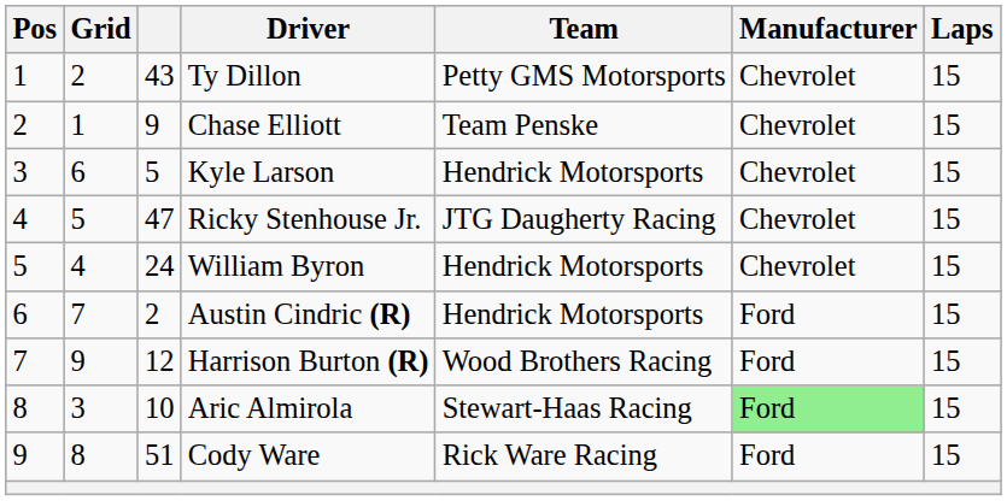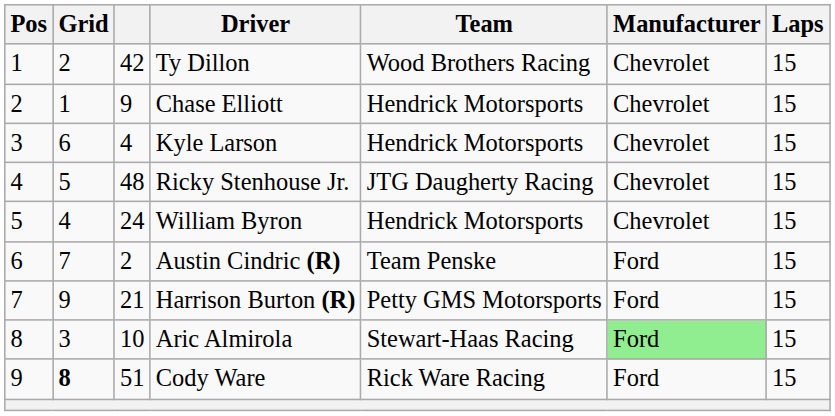 <table class="wikitable" style="font-size:98%">
 <tr>
 <th>Pos</th>
 <th>Grid</th>
 <th></th>
 <th>Driver</th>
 <th>Team</th>
 <th>Manufacturer</th>
 <th>Laps</th>
 </tr>
 <tr>
 <td>1</td>
 <td>2</td>
-<td>43</td>
+<td>42</td>
 <td>Ty Dillon</td>
-<td>Petty GMS Motorsports</td>
+<td>Wood Brothers Racing</td>
 <td>Chevrolet</td>
 <td>15</td>
 </tr>
 <tr>
 <td>2</td>
 <td>1</td>
 <td>9</td>
 <td>Chase Elliott</td>
-<td>Team Penske</td>
+<td>Hendrick Motorsports</td>
 <td>Chevrolet</td>
 <td>15</td>
 </tr>
 <tr>
 <td>3</td>
 <td>6</td>
-<td>5</td>
+<td>4</td>
 <td>Kyle Larson</td>
 <td>Hendrick Motorsports</td>
 <td>Chevrolet</td>
 <td>15</td>
 </tr>
 <tr>
 <td>4</td>
 <td>5</td>
-<td>47</td>
+<td>48</td>
 <td>Ricky Stenhouse Jr.</td>
 <td>JTG Daugherty Racing</td>
 <td>Chevrolet</td>
 <td>15</td>
 </tr>
 <tr>
 <td>5</td>
 <td>4</td>
 <td>24</td>
 <td>William Byron</td>
 <td>Hendrick Motorsports</td>
 <td>Chevrolet</td>
 <td>15</td>
 </tr>
 <tr>
 <td>6</td>
 <td>7</td>
 <td>2</td>
 <td>Austin Cindric <strong>(R)</strong></td>
-<td>Hendrick Motorsports</td>
+<td>Team Penske</td>
 <td>Ford</td>
 <td>15</td>
 </tr>
 <tr>
 <td>7</td>
 <td>9</td>
-<td>12</td>
+<td>21</td>
 <td>Harrison Burton <strong>(R)</strong></td>
-<td>Wood Brothers Racing</td>
+<td>Petty GMS Motorsports</td>
 <td>Ford</td>
 <td>15</td>
 </tr>
 <tr>
 <td>8</td>
 <td>3</td>
 <td>10</td>
 <td>Aric Almirola</td>
 <td>Stewart-Haas Racing</td>
 <td style="background: lightgreen;">Ford</td>
 <td>15</td>
 </tr>
 <tr>
 <td>9</td>
-<td>8</td>
+<td><strong>8</strong></td>
 <td>51</td>
 <td>Cody Ware</td>
 <td>Rick Ware Racing</td>
 <td>Ford</td>
 <td>15</td>
 </tr>
 <tr>
 <th colspan="7"></th>
 </tr>
 </table>
